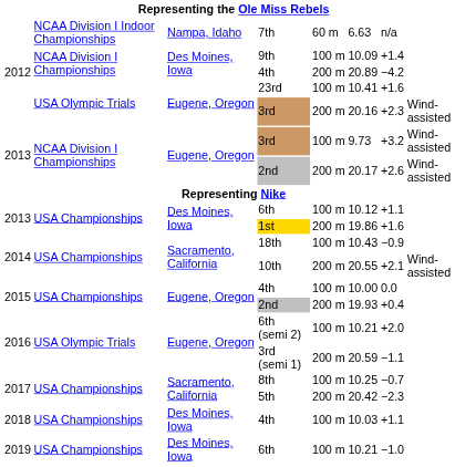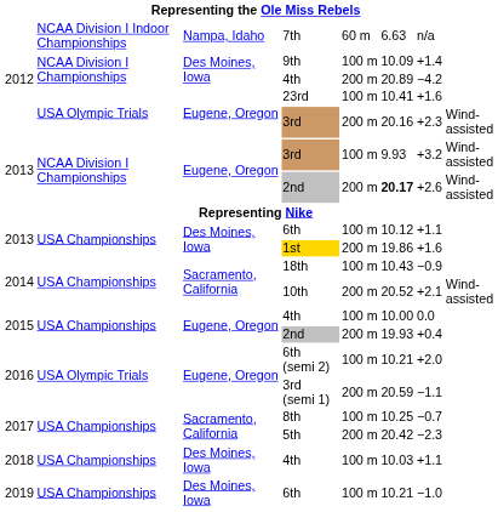 <table>
 <tr>
 <th colspan="8">Representing the <a href='#'>Ole Miss Rebels</a></th>
 </tr>
 <tr>
 <td rowspan=5>2012</td>
 <td><a href='#'>NCAA Division I Indoor Championships</a></td>
 <td><a href='#'>Nampa, Idaho</a></td>
 <td>7th</td>
 <td>60 m</td>
 <td>6.63</td>
 <td>n/a</td>
 <td></td>
 </tr>
 <tr>
 <td rowspan=2><a href='#'>NCAA Division I Championships</a></td>
 <td rowspan=2><a href='#'>Des Moines, Iowa</a></td>
 <td>9th</td>
 <td>100 m</td>
 <td>10.09</td>
 <td>+1.4</td>
 <td></td>
 </tr>
 <tr>
 <td>4th</td>
 <td>200 m</td>
 <td>20.89</td>
 <td>−4.2</td>
 <td></td>
 </tr>
 <tr>
 <td rowspan=2><a href='#'>USA Olympic Trials</a></td>
 <td rowspan=2><a href='#'>Eugene, Oregon</a></td>
 <td>23rd</td>
 <td>100 m</td>
 <td>10.41</td>
 <td>+1.6</td>
 <td></td>
 </tr>
 <tr>
 <td bgcolor=cc9966>3rd</td>
 <td>200 m</td>
 <td>20.16 </td>
 <td>+2.3</td>
 <td>Wind-assisted </td>
 </tr>
 <tr>
 <td rowspan=2>2013</td>
 <td rowspan=2><a href='#'>NCAA Division I Championships</a></td>
 <td rowspan=2><a href='#'>Eugene, Oregon</a></td>
 <td bgcolor=cc9966>3rd</td>
 <td>100 m</td>
-<td>9.73 </td>
+<td>9.93 </td>
 <td>+3.2</td>
 <td>Wind-assisted</td>
 </tr>
 <tr>
 <td bgcolor=silver>2nd</td>
 <td>200 m</td>
-<td>20.17 </td>
+<td><strong>20.17 </strong></td>
 <td>+2.6</td>
 <td>Wind-assisted</td>
 </tr>
 <tr>
 <th colspan="8">Representing <a href='#'>Nike</a></th>
 </tr>
 <tr>
 <td rowspan=2>2013</td>
 <td rowspan=2><a href='#'>USA Championships</a></td>
 <td rowspan=2><a href='#'>Des Moines, Iowa</a></td>
 <td>6th</td>
 <td>100 m</td>
 <td>10.12</td>
 <td>+1.1</td>
 <td></td>
 </tr>
 <tr>
 <td bgcolor=gold>1st</td>
 <td>200 m</td>
 <td>19.86</td>
 <td>+1.6</td>
 <td>  </td>
 </tr>
 <tr>
 <td rowspan=2>2014</td>
 <td rowspan=2><a href='#'>USA Championships</a></td>
 <td rowspan=2><a href='#'>Sacramento, California</a></td>
 <td>18th</td>
 <td>100 m</td>
 <td>10.43</td>
 <td>−0.9</td>
 <td></td>
 </tr>
 <tr>
 <td>10th</td>
 <td>200 m</td>
-<td>20.55 </td>
+<td>20.52 </td>
 <td>+2.1</td>
 <td>Wind-assisted </td>
 </tr>
 <tr>
 <td rowspan=2>2015</td>
 <td rowspan=2><a href='#'>USA Championships</a></td>
 <td rowspan=2><a href='#'>Eugene, Oregon</a></td>
 <td>4th</td>
 <td>100 m</td>
 <td>10.00</td>
 <td>0.0</td>
 <td> </td>
 </tr>
 <tr>
 <td bgcolor=silver>2nd</td>
 <td>200 m</td>
 <td>19.93</td>
 <td>+0.4</td>
 <td> </td>
 </tr>
 <tr>
 <td rowspan=2>2016</td>
 <td rowspan=2><a href='#'>USA Olympic Trials</a></td>
 <td rowspan=2><a href='#'>Eugene, Oregon</a></td>
 <td>6th (semi 2)</td>
 <td>100 m</td>
 <td>10.21</td>
 <td>+2.0</td>
 <td></td>
 </tr>
 <tr>
 <td>3rd (semi 1)</td>
 <td>200 m</td>
 <td>20.59</td>
 <td>−1.1</td>
 <td></td>
 </tr>
 <tr>
 <td rowspan=2>2017</td>
 <td rowspan=2><a href='#'>USA Championships</a></td>
 <td rowspan=2><a href='#'>Sacramento, California</a></td>
 <td>8th</td>
 <td>100 m</td>
 <td>10.25</td>
 <td>−0.7</td>
 <td></td>
 </tr>
 <tr>
 <td>5th</td>
 <td>200 m</td>
 <td>20.42</td>
 <td>−2.3</td>
 <td></td>
 </tr>
 <tr>
 <td>2018</td>
 <td><a href='#'>USA Championships</a></td>
 <td><a href='#'>Des Moines, Iowa</a></td>
 <td>4th</td>
 <td>100 m</td>
 <td>10.03</td>
 <td>+1.1</td>
 <td></td>
 </tr>
 <tr>
 <td>2019</td>
 <td><a href='#'>USA Championships</a></td>
 <td><a href='#'>Des Moines, Iowa</a></td>
 <td>6th</td>
 <td>100 m</td>
 <td>10.21</td>
 <td>−1.0</td>
 <td></td>
 </tr>
 </table>
